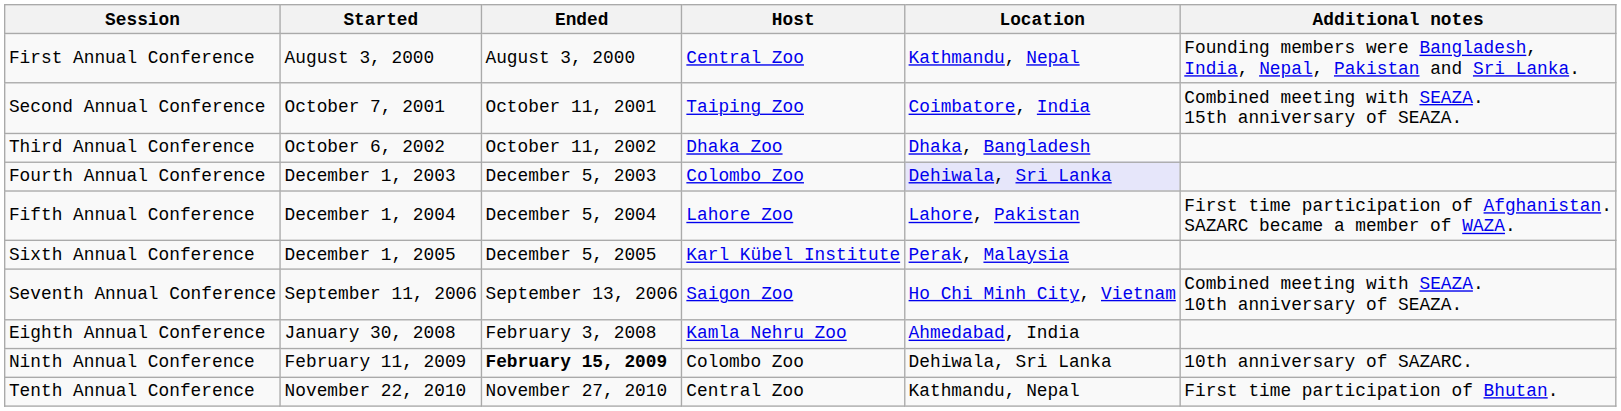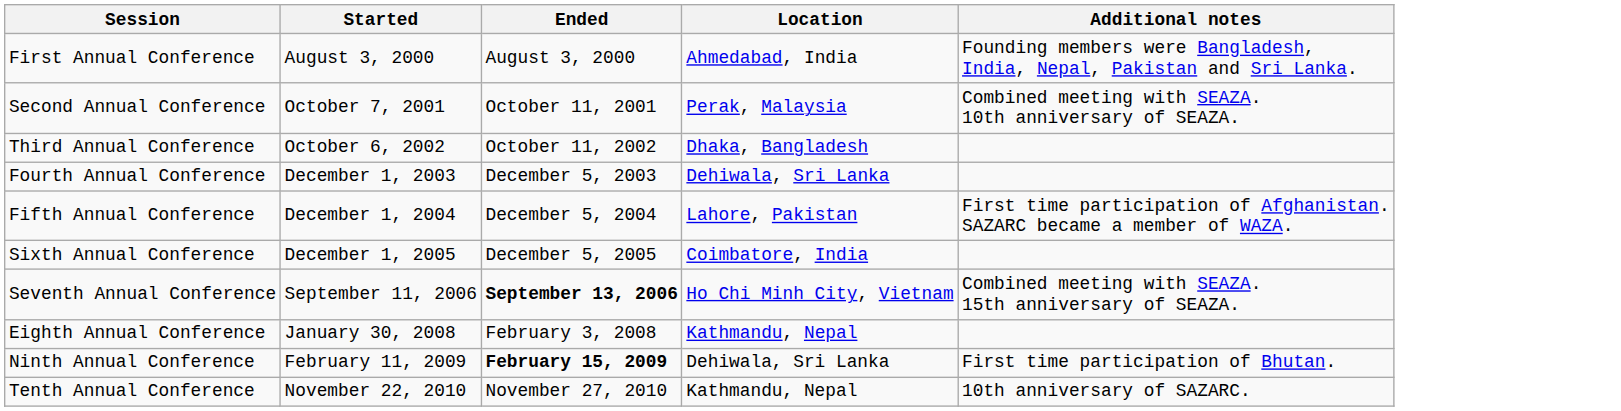 <table class="wikitable">
 <tr>
 <th>Session</th>
 <th>Started</th>
 <th>Ended</th>
-<th>Host</th>
 <th>Location</th>
 <th>Additional notes</th>
 </tr>
 <tr>
 <td>First Annual Conference</td>
 <td>August 3, 2000</td>
 <td>August 3, 2000</td>
-<td><a href='#'>Central Zoo</a></td>
-<td><a href='#'>Kathmandu</a>, <a href='#'>Nepal</a></td>
+<td><a href='#'>Ahmedabad</a>, India</td>
 <td>Founding members were <a href='#'>Bangladesh</a>,<br><a href='#'>India</a>, <a href='#'>Nepal</a>, <a href='#'>Pakistan</a> and <a href='#'>Sri Lanka</a>.</td>
 </tr>
 <tr>
 <td>Second Annual Conference</td>
 <td>October 7, 2001</td>
 <td>October 11, 2001</td>
-<td><a href='#'>Taiping Zoo</a></td>
-<td><a href='#'>Coimbatore</a>, <a href='#'>India</a></td>
-<td>Combined meeting with <a href='#'>SEAZA</a>.<br>15th anniversary of SEAZA.</td>
+<td><a href='#'>Perak</a>, <a href='#'>Malaysia</a></td>
+<td>Combined meeting with <a href='#'>SEAZA</a>.<br>10th anniversary of SEAZA.</td>
 </tr>
 <tr>
 <td>Third Annual Conference</td>
 <td>October 6, 2002</td>
 <td>October 11, 2002</td>
-<td><a href='#'>Dhaka Zoo</a></td>
 <td><a href='#'>Dhaka</a>, <a href='#'>Bangladesh</a></td>
 <td></td>
 </tr>
 <tr>
 <td>Fourth Annual Conference</td>
 <td>December 1, 2003</td>
 <td>December 5, 2003</td>
-<td><a href='#'>Colombo Zoo</a></td>
-<td style="background: lavender;"><a href='#'>Dehiwala</a>, <a href='#'>Sri Lanka</a></td>
+<td><a href='#'>Dehiwala</a>, <a href='#'>Sri Lanka</a></td>
 <td></td>
 </tr>
 <tr>
 <td>Fifth Annual Conference</td>
 <td>December 1, 2004</td>
 <td>December 5, 2004</td>
-<td><a href='#'>Lahore Zoo</a></td>
 <td><a href='#'>Lahore</a>, <a href='#'>Pakistan</a></td>
 <td>First time participation of <a href='#'>Afghanistan</a>.<br>SAZARC became a member of <a href='#'>WAZA</a>.</td>
 </tr>
 <tr>
 <td>Sixth Annual Conference</td>
 <td>December 1, 2005</td>
 <td>December 5, 2005</td>
-<td><a href='#'>Karl Kübel Institute</a></td>
-<td><a href='#'>Perak</a>, <a href='#'>Malaysia</a></td>
+<td><a href='#'>Coimbatore</a>, <a href='#'>India</a></td>
 <td></td>
 </tr>
 <tr>
 <td>Seventh Annual Conference</td>
 <td>September 11, 2006</td>
-<td>September 13, 2006</td>
-<td><a href='#'>Saigon Zoo</a></td>
+<td><strong>September 13, 2006</strong></td>
 <td><a href='#'>Ho Chi Minh City</a>, <a href='#'>Vietnam</a></td>
-<td>Combined meeting with <a href='#'>SEAZA</a>.<br>10th anniversary of SEAZA.</td>
+<td>Combined meeting with <a href='#'>SEAZA</a>.<br>15th anniversary of SEAZA.</td>
 </tr>
 <tr>
 <td>Eighth Annual Conference</td>
 <td>January 30, 2008</td>
 <td>February 3, 2008</td>
-<td><a href='#'>Kamla Nehru Zoo</a></td>
-<td><a href='#'>Ahmedabad</a>, India</td>
+<td><a href='#'>Kathmandu</a>, <a href='#'>Nepal</a></td>
 <td></td>
 </tr>
 <tr>
 <td>Ninth Annual Conference</td>
 <td>February 11, 2009</td>
 <td><strong>February 15, 2009</strong></td>
-<td>Colombo Zoo</td>
 <td>Dehiwala, Sri Lanka</td>
-<td>10th anniversary of SAZARC.</td>
+<td>First time participation of <a href='#'>Bhutan</a>.</td>
 </tr>
 <tr>
 <td>Tenth Annual Conference</td>
 <td>November 22, 2010</td>
 <td>November 27, 2010</td>
-<td>Central Zoo</td>
 <td>Kathmandu, Nepal</td>
-<td>First time participation of <a href='#'>Bhutan</a>.</td>
+<td>10th anniversary of SAZARC.</td>
 </tr>
 </table>
